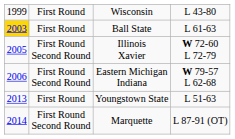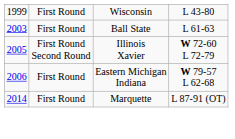 <table class="wikitable">
 <tr align="center">
 <td>1999</td>
 <td>First Round</td>
 <td>Wisconsin</td>
 <td>L 43-80</td>
 </tr>
 <tr align="center">
-<td style="background: gold;"><a href='#'>2003</a></td>
+<td><a href='#'>2003</a></td>
 <td>First Round</td>
 <td>Ball State</td>
 <td>L 61-63</td>
 </tr>
 <tr align="center">
 <td><a href='#'>2005</a></td>
 <td>First Round<br>Second Round</td>
 <td>Illinois<br>Xavier</td>
 <td><strong>W</strong> 72-60<br>L 72-79</td>
 </tr>
 <tr align="center">
 <td><a href='#'>2006</a></td>
-<td>First Round<br>Second Round</td>
+<td>First Round</td>
 <td>Eastern Michigan<br>Indiana</td>
 <td><strong>W</strong> 79-57<br>L 62-68</td>
 </tr>
 <tr align="center">
-<td><a href='#'>2013</a></td>
+<td><a href='#'>2014</a></td>
 <td>First Round</td>
-<td>Youngstown State</td>
-<td>L 51-63</td>
-</tr>
-<tr align="center">
-<td><a href='#'>2014</a></td>
-<td>First Round<br>Second Round</td>
 <td>Marquette</td>
 <td>L 87-91 (OT)</td>
 </tr>
 </table>
